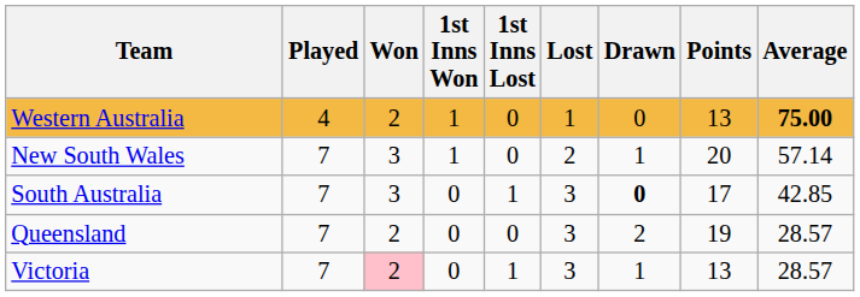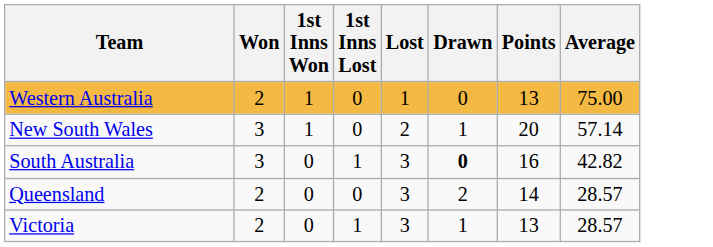 <table class="wikitable" style="text-align:center;">
 <tr>
 <th width=175>Team</th>
-<th style="width:30px;" abbr="Played">Played</th>
 <th style="width:30px;" abbr="Won">Won</th>
 <th style="width:30px;" abbr="1stWon">1st Inns Won</th>
 <th style="width:30px;" abbr="1stLost">1st Inns Lost</th>
 <th style="width:30px;" abbr="Lost">Lost</th>
 <th style="width:30px;" abbr="Drawn">Drawn</th>
 <th style="width:30px;" abbr="Points">Points</th>
 <th style="width:50px;" abbr="Average">Average</th>
 </tr>
 <tr style="background:#f4b942;">
 <td style="text-align:left;"><a href='#'>Western Australia</a></td>
-<td>4</td>
 <td>2</td>
 <td>1</td>
 <td>0</td>
 <td>1</td>
 <td>0</td>
 <td>13</td>
-<td><strong>75.00</strong></td>
+<td>75.00</td>
 </tr>
 <tr>
 <td style="text-align:left;"><a href='#'>New South Wales</a></td>
-<td>7</td>
 <td>3</td>
 <td>1</td>
 <td>0</td>
 <td>2</td>
 <td>1</td>
 <td>20</td>
 <td>57.14</td>
 </tr>
 <tr>
 <td style="text-align:left;"><a href='#'>South Australia</a></td>
-<td>7</td>
 <td>3</td>
 <td>0</td>
 <td>1</td>
 <td>3</td>
 <td><strong>0</strong></td>
-<td>17</td>
-<td>42.85</td>
+<td>16</td>
+<td>42.82</td>
 </tr>
 <tr>
 <td style="text-align:left;"><a href='#'>Queensland</a></td>
-<td>7</td>
 <td>2</td>
 <td>0</td>
 <td>0</td>
 <td>3</td>
 <td>2</td>
-<td>19</td>
+<td>14</td>
 <td>28.57</td>
 </tr>
 <tr>
 <td style="text-align:left;"><a href='#'>Victoria</a></td>
-<td>7</td>
-<td style="background: pink;">2</td>
+<td>2</td>
 <td>0</td>
 <td>1</td>
 <td>3</td>
 <td>1</td>
 <td>13</td>
 <td>28.57</td>
 </tr>
 </table>
